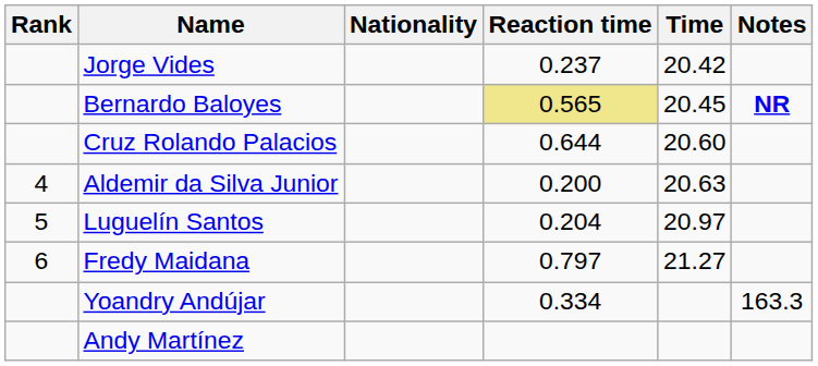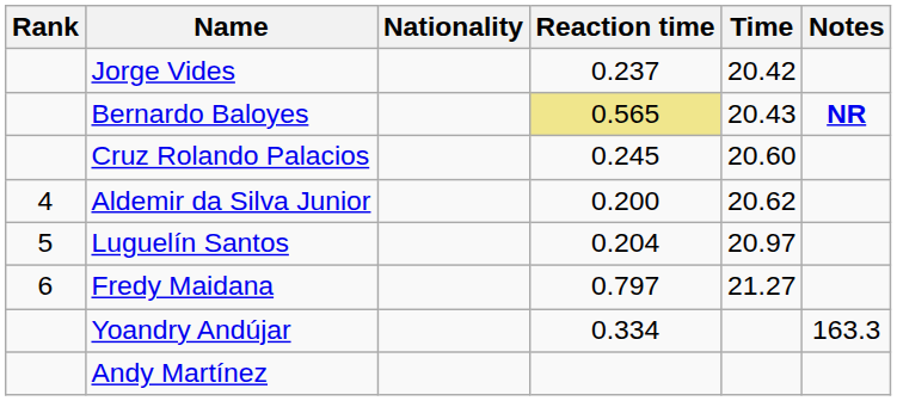 <table class="wikitable sortable" style="text-align:center">
 <tr>
 <th>Rank</th>
 <th>Name</th>
 <th>Nationality</th>
 <th>Reaction time</th>
 <th>Time</th>
 <th>Notes</th>
 </tr>
 <tr>
 <td></td>
 <td align=left><a href='#'>Jorge Vides</a></td>
 <td align=left></td>
 <td>0.237</td>
 <td>20.42</td>
 <td></td>
 </tr>
 <tr>
 <td></td>
 <td align=left><a href='#'>Bernardo Baloyes</a></td>
 <td align=left></td>
 <td style="background: khaki;">0.565</td>
-<td>20.45</td>
+<td>20.43</td>
 <td><a href='#'><strong>NR</strong></a></td>
 </tr>
 <tr>
 <td></td>
 <td align=left><a href='#'>Cruz Rolando Palacios</a></td>
 <td align=left></td>
-<td>0.644</td>
+<td>0.245</td>
 <td>20.60</td>
 <td></td>
 </tr>
 <tr>
 <td>4</td>
 <td align=left><a href='#'>Aldemir da Silva Junior</a></td>
 <td align=left></td>
 <td>0.200</td>
-<td>20.63</td>
+<td>20.62</td>
 <td></td>
 </tr>
 <tr>
 <td>5</td>
 <td align=left><a href='#'>Luguelín Santos</a></td>
 <td align=left></td>
 <td>0.204</td>
 <td>20.97</td>
 <td></td>
 </tr>
 <tr>
 <td>6</td>
 <td align=left><a href='#'>Fredy Maidana</a></td>
 <td align=left></td>
 <td>0.797</td>
 <td>21.27</td>
 <td></td>
 </tr>
 <tr>
 <td></td>
 <td align=left><a href='#'>Yoandry Andújar</a></td>
 <td align=left></td>
 <td>0.334</td>
 <td></td>
 <td>163.3</td>
 </tr>
 <tr>
 <td></td>
 <td align=left><a href='#'>Andy Martínez</a></td>
 <td align=left></td>
 <td></td>
 <td></td>
 <td></td>
 </tr>
 </table>
